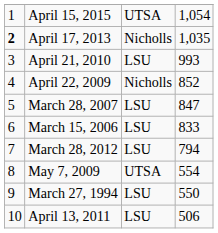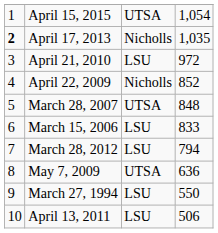 <table class="wikitable">
 <tr>
 </tr>
 <tr>
 <td>1</td>
 <td>April 15, 2015</td>
 <td>UTSA</td>
 <td>1,054</td>
 </tr>
 <tr>
 <td><strong>2</strong></td>
 <td>April 17, 2013</td>
 <td>Nicholls</td>
 <td>1,035</td>
 </tr>
 <tr>
 <td>3</td>
 <td>April 21, 2010</td>
 <td>LSU</td>
-<td>993</td>
+<td>972</td>
 </tr>
 <tr>
 <td>4</td>
 <td>April 22, 2009</td>
 <td>Nicholls</td>
 <td>852</td>
 </tr>
 <tr>
 <td>5</td>
 <td>March 28, 2007</td>
-<td>LSU</td>
-<td>847</td>
+<td>UTSA</td>
+<td>848</td>
 </tr>
 <tr>
 <td>6</td>
 <td>March 15, 2006</td>
 <td>LSU</td>
 <td>833</td>
 </tr>
 <tr>
 <td>7</td>
 <td>March 28, 2012</td>
 <td>LSU</td>
 <td>794</td>
 </tr>
 <tr>
 <td>8</td>
 <td>May 7, 2009</td>
 <td>UTSA</td>
-<td>554</td>
+<td>636</td>
 </tr>
 <tr>
 <td>9</td>
 <td>March 27, 1994</td>
 <td>LSU</td>
 <td>550</td>
 </tr>
 <tr>
 <td>10</td>
 <td>April 13, 2011</td>
 <td>LSU</td>
 <td>506</td>
 </tr>
 </table>
